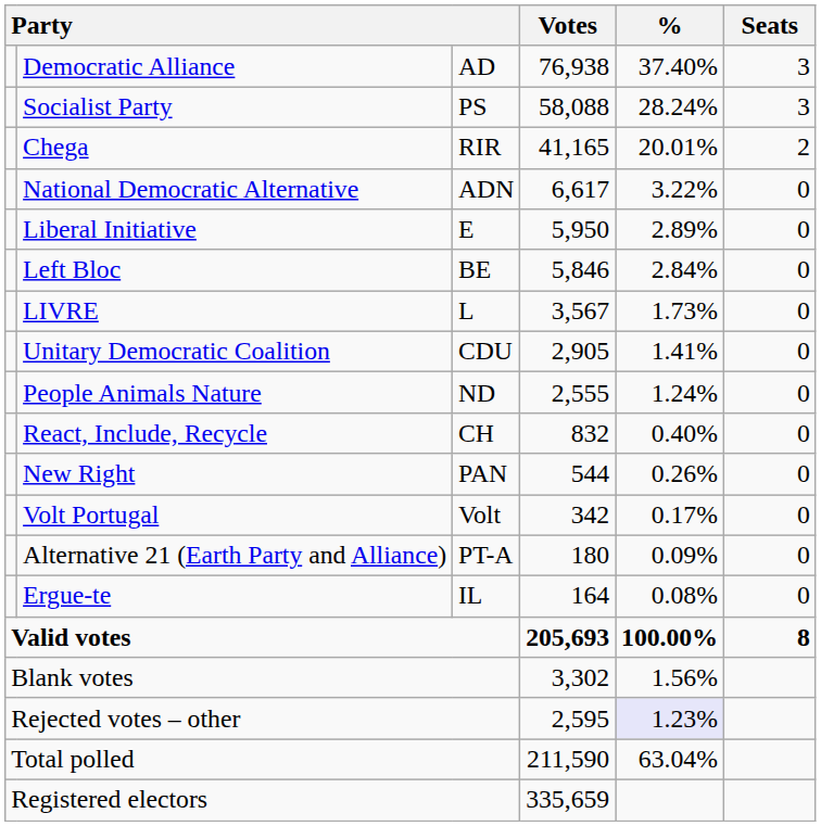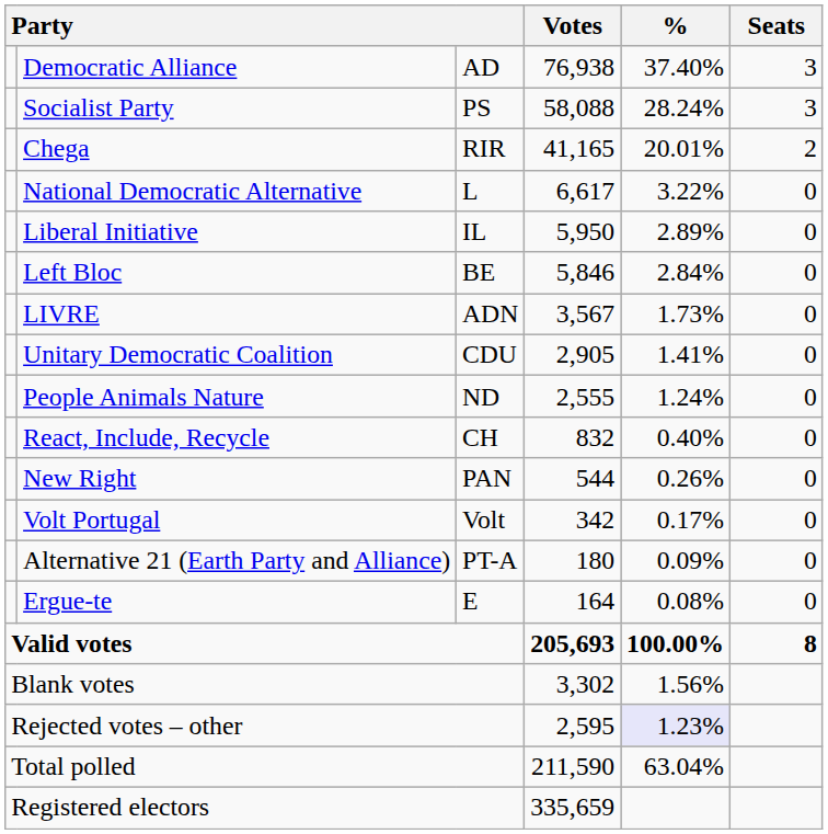 <table class="wikitable" border="1" style="text-align:right;">
 <tr>
 <th style="text-align:left;" colspan=3>Party</th>
 <th align=center width="50">Votes</th>
 <th align=center width="50">%</th>
 <th align=center width="50">Seats</th>
 </tr>
 <tr>
 <td></td>
 <td align=left><a href='#'>Democratic Alliance</a></td>
 <td align=left>AD</td>
 <td>76,938</td>
 <td>37.40%</td>
 <td>3</td>
 </tr>
 <tr>
 <td></td>
 <td align=left><a href='#'>Socialist Party</a></td>
 <td align=left>PS</td>
 <td>58,088</td>
 <td>28.24%</td>
 <td>3</td>
 </tr>
 <tr>
 <td></td>
 <td align=left><a href='#'>Chega</a></td>
 <td align=left>RIR</td>
 <td>41,165</td>
 <td>20.01%</td>
 <td>2</td>
 </tr>
 <tr>
 <td></td>
 <td align=left><a href='#'>National Democratic Alternative</a></td>
-<td align=left>ADN</td>
+<td align=left>L</td>
 <td>6,617</td>
 <td>3.22%</td>
 <td>0</td>
 </tr>
 <tr>
 <td></td>
 <td align=left><a href='#'>Liberal Initiative</a></td>
-<td align=left>E</td>
+<td align=left>IL</td>
 <td>5,950</td>
 <td>2.89%</td>
 <td>0</td>
 </tr>
 <tr>
 <td></td>
 <td align=left><a href='#'>Left Bloc</a></td>
 <td align=left>BE</td>
 <td>5,846</td>
 <td>2.84%</td>
 <td>0</td>
 </tr>
 <tr>
 <td></td>
 <td align=left><a href='#'>LIVRE</a></td>
-<td align=left>L</td>
+<td align=left>ADN</td>
 <td>3,567</td>
 <td>1.73%</td>
 <td>0</td>
 </tr>
 <tr>
 <td></td>
 <td align=left style="white-space: nowrap;"><a href='#'>Unitary Democratic Coalition</a></td>
 <td align=left>CDU</td>
 <td>2,905</td>
 <td>1.41%</td>
 <td>0</td>
 </tr>
 <tr>
 <td></td>
 <td align=left><a href='#'>People Animals Nature</a></td>
 <td align=left>ND</td>
 <td>2,555</td>
 <td>1.24%</td>
 <td>0</td>
 </tr>
 <tr>
 <td></td>
 <td align=left><a href='#'>React, Include, Recycle</a></td>
 <td align=left>CH</td>
 <td>832</td>
 <td>0.40%</td>
 <td>0</td>
 </tr>
 <tr>
 <td></td>
 <td align=left><a href='#'>New Right</a></td>
 <td align=left>PAN</td>
 <td>544</td>
 <td>0.26%</td>
 <td>0</td>
 </tr>
 <tr>
 <td></td>
 <td align=left><a href='#'>Volt Portugal</a></td>
 <td align=left>Volt</td>
 <td>342</td>
 <td>0.17%</td>
 <td>0</td>
 </tr>
 <tr>
 <td></td>
 <td align=left>Alternative 21 (<a href='#'>Earth Party</a> and <a href='#'>Alliance</a>)</td>
 <td align=left>PT-A</td>
 <td>180</td>
 <td>0.09%</td>
 <td>0</td>
 </tr>
 <tr>
 <td></td>
 <td align=left><a href='#'>Ergue-te</a></td>
-<td align=left>IL</td>
+<td align=left>E</td>
 <td>164</td>
 <td>0.08%</td>
 <td>0</td>
 </tr>
 <tr style="font-weight:bold">
 <td align=left colspan=3>Valid votes</td>
 <td>205,693</td>
 <td>100.00%</td>
 <td>8</td>
 </tr>
 <tr>
 <td align=left colspan=3>Blank votes</td>
 <td>3,302</td>
 <td>1.56%</td>
 <td></td>
 </tr>
 <tr>
 <td align=left colspan=3>Rejected votes – other</td>
 <td>2,595</td>
 <td style="background: lavender;">1.23%</td>
 <td></td>
 </tr>
 <tr>
 <td align=left colspan=3>Total polled</td>
 <td>211,590</td>
 <td>63.04%</td>
 <td></td>
 </tr>
 <tr>
 <td align=left colspan=3>Registered electors</td>
 <td>335,659</td>
 <td></td>
 <td></td>
 </tr>
 </table>
